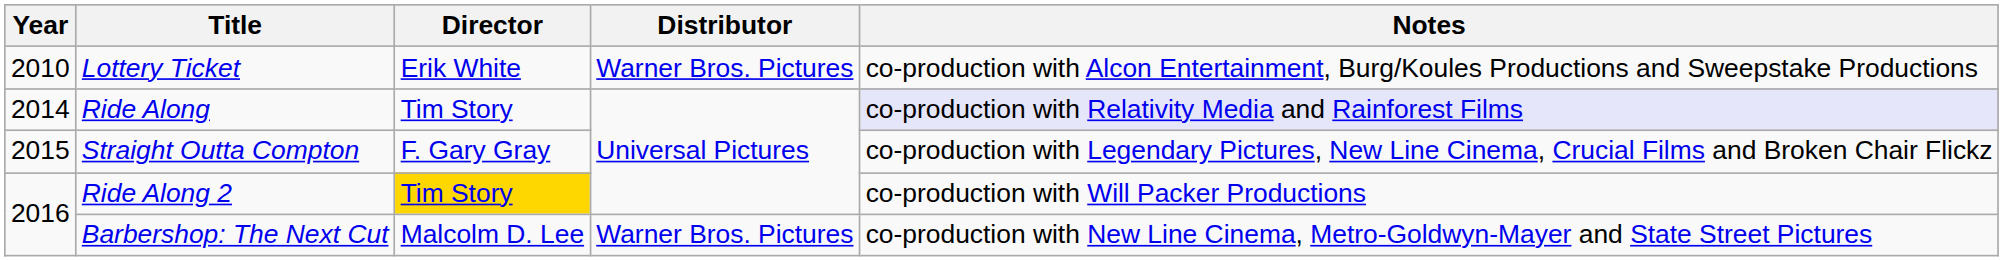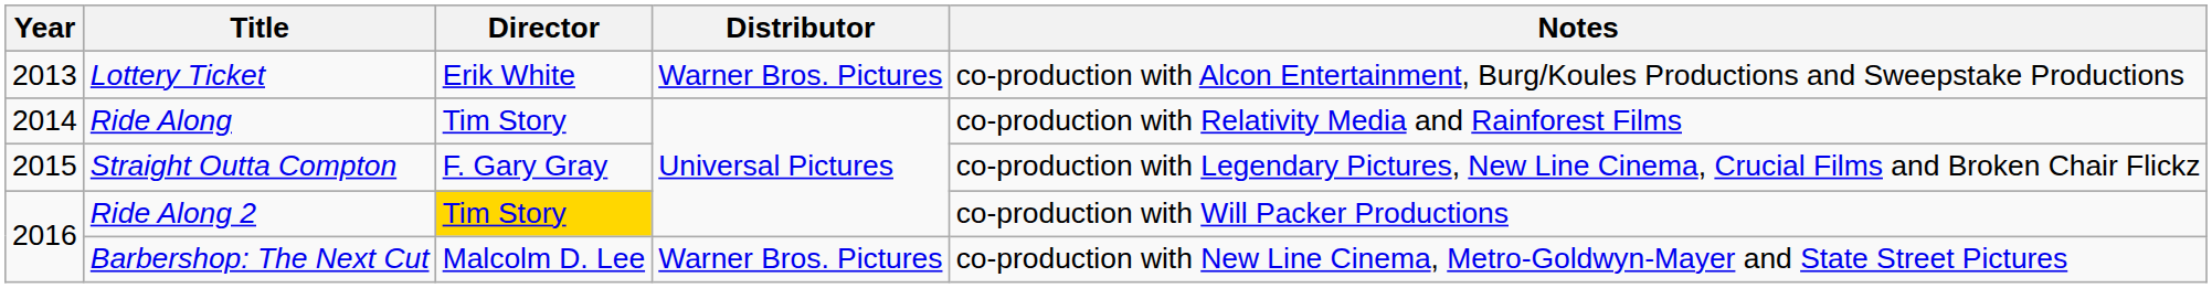 <table class="wikitable sortable">
 <tr>
 <th>Year</th>
 <th>Title</th>
 <th>Director</th>
 <th>Distributor</th>
 <th>Notes</th>
 </tr>
 <tr>
-<td>2010</td>
+<td>2013</td>
 <td><em><a href='#'>Lottery Ticket</a></em></td>
 <td><a href='#'>Erik White</a></td>
 <td><a href='#'>Warner Bros. Pictures</a></td>
 <td>co-production with <a href='#'>Alcon Entertainment</a>, Burg/Koules Productions and Sweepstake Productions</td>
 </tr>
 <tr>
 <td>2014</td>
 <td><em><a href='#'>Ride Along</a></em></td>
 <td><a href='#'>Tim Story</a></td>
 <td rowspan="3"><a href='#'>Universal Pictures</a></td>
-<td style="background: lavender;">co-production with <a href='#'>Relativity Media</a> and <a href='#'>Rainforest Films</a></td>
+<td>co-production with <a href='#'>Relativity Media</a> and <a href='#'>Rainforest Films</a></td>
 </tr>
 <tr>
 <td>2015</td>
 <td><em><a href='#'>Straight Outta Compton</a></em></td>
 <td><a href='#'>F. Gary Gray</a></td>
 <td>co-production with <a href='#'>Legendary Pictures</a>, <a href='#'>New Line Cinema</a>, <a href='#'>Crucial Films</a> and Broken Chair Flickz</td>
 </tr>
 <tr>
 <td rowspan="2">2016</td>
 <td><em><a href='#'>Ride Along 2</a></em></td>
 <td style="background: gold;"><a href='#'>Tim Story</a></td>
 <td>co-production with <a href='#'>Will Packer Productions</a></td>
 </tr>
 <tr>
 <td><em><a href='#'>Barbershop: The Next Cut</a></em></td>
 <td><a href='#'>Malcolm D. Lee</a></td>
 <td><a href='#'>Warner Bros. Pictures</a></td>
 <td>co-production with <a href='#'>New Line Cinema</a>, <a href='#'>Metro-Goldwyn-Mayer</a> and <a href='#'>State Street Pictures</a></td>
 </tr>
 </table>
